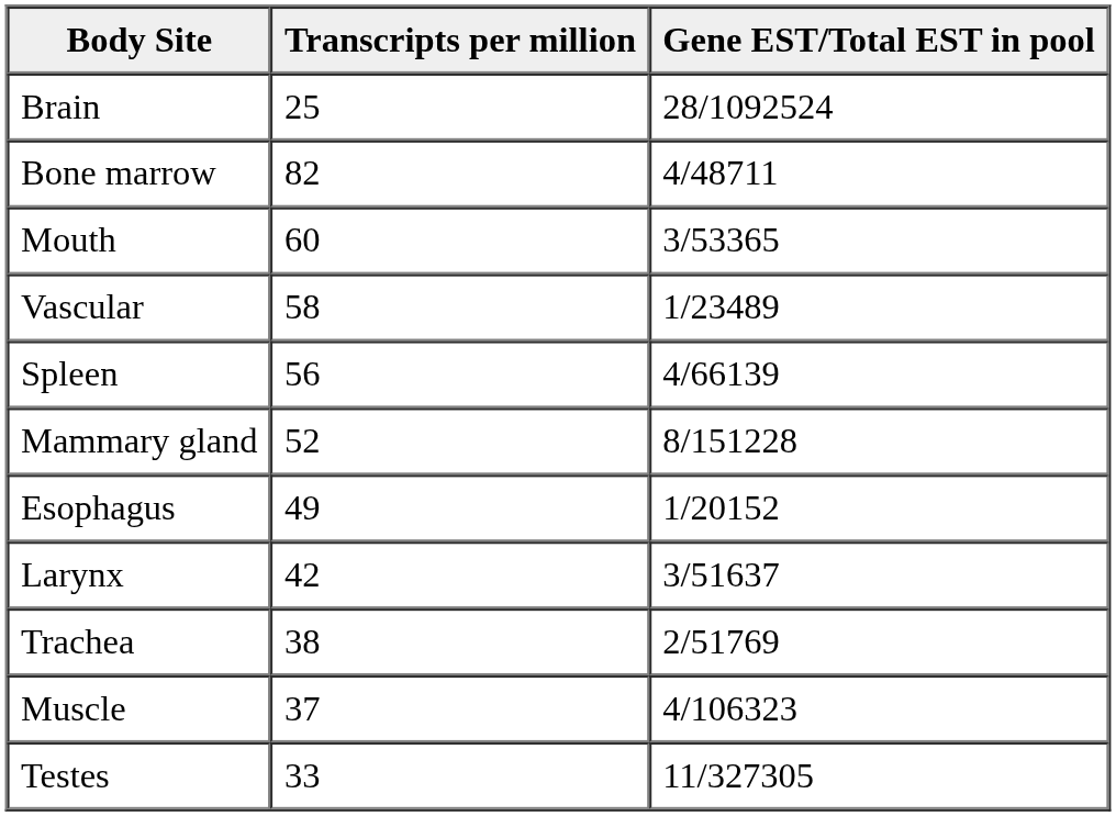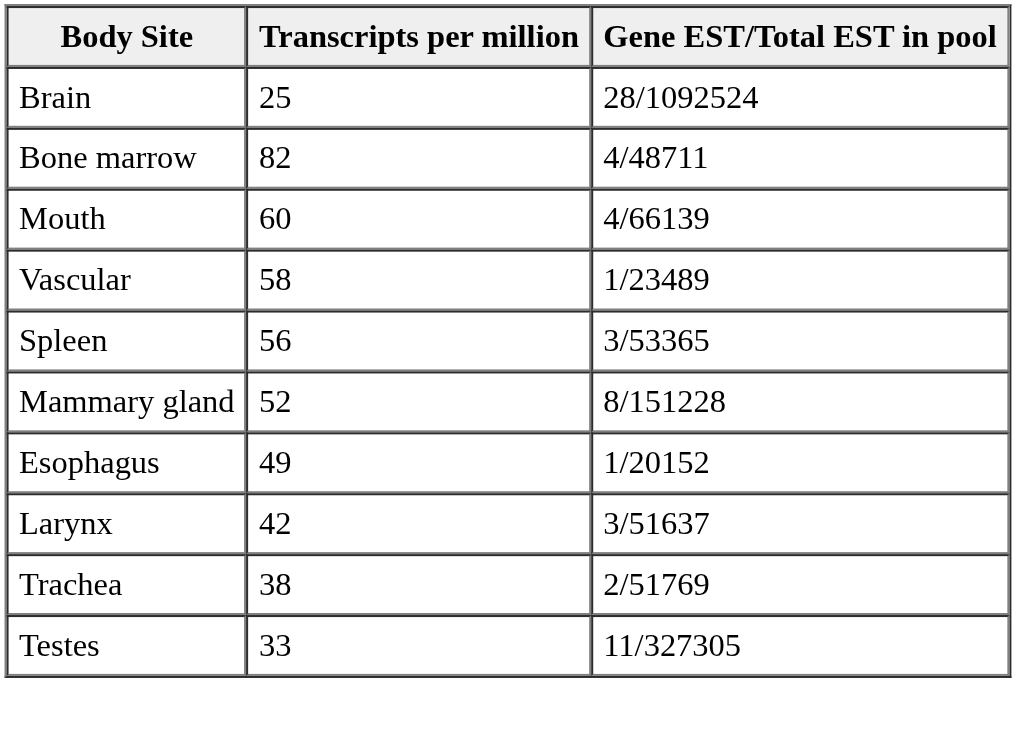 <table border="1" cellpadding="5" cellspacing="0" align="center">
 <tr>
 <th scope="col" style="background:#efefef;">Body Site</th>
 <th scope="col" style="background:#efefef;">Transcripts per million</th>
 <th scope="col" style="background:#efefef;">Gene EST/Total EST in pool</th>
 </tr>
 <tr>
 <td>Brain</td>
 <td>25</td>
 <td>28/1092524</td>
 </tr>
 <tr>
 <td>Bone marrow</td>
 <td>82</td>
 <td>4/48711</td>
 </tr>
 <tr>
 <td>Mouth</td>
 <td>60</td>
-<td>3/53365</td>
+<td>4/66139</td>
 </tr>
 <tr>
 <td>Vascular</td>
 <td>58</td>
 <td>1/23489</td>
 </tr>
 <tr>
 <td>Spleen</td>
 <td>56</td>
-<td>4/66139</td>
+<td>3/53365</td>
 </tr>
 <tr>
 <td>Mammary gland</td>
 <td>52</td>
 <td>8/151228</td>
 </tr>
 <tr>
 <td>Esophagus</td>
 <td>49</td>
 <td>1/20152</td>
 </tr>
 <tr>
 <td>Larynx</td>
 <td>42</td>
 <td>3/51637</td>
 </tr>
 <tr>
 <td>Trachea</td>
 <td>38</td>
 <td>2/51769</td>
 </tr>
 <tr>
-<td>Muscle</td>
-<td>37</td>
-<td>4/106323</td>
-</tr>
-<tr>
 <td>Testes</td>
 <td>33</td>
 <td>11/327305</td>
 </tr>
 <tr>
 </tr>
 </table>
